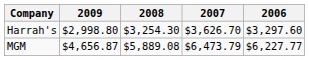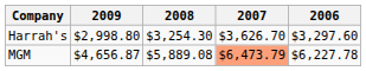 <table class="wikitable">
 <tr>
 <th>Company</th>
 <th>2009</th>
 <th>2008</th>
 <th>2007</th>
 <th>2006</th>
 </tr>
 <tr>
 <td>Harrah's</td>
 <td align="right">$2,998.80</td>
 <td align="right">$3,254.30</td>
 <td align="right">$3,626.70</td>
 <td align="right">$3,297.60</td>
 </tr>
 <tr>
 <td>MGM</td>
 <td align="right">$4,656.87</td>
 <td align="right">$5,889.08</td>
-<td align="right">$6,473.79</td>
-<td align="right">$6,227.77</td>
+<td align="right" style="background: lightsalmon;">$6,473.79</td>
+<td align="right">$6,227.78</td>
 </tr>
 </table>
